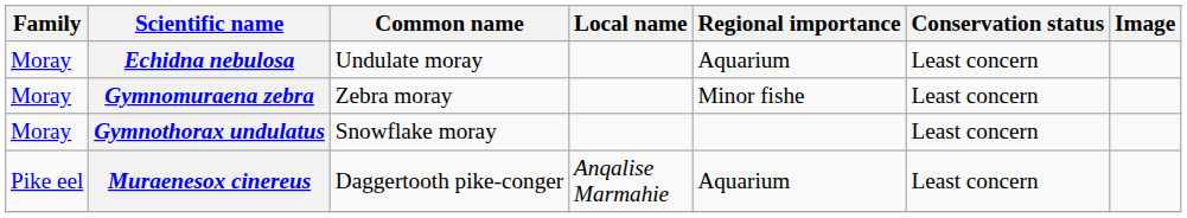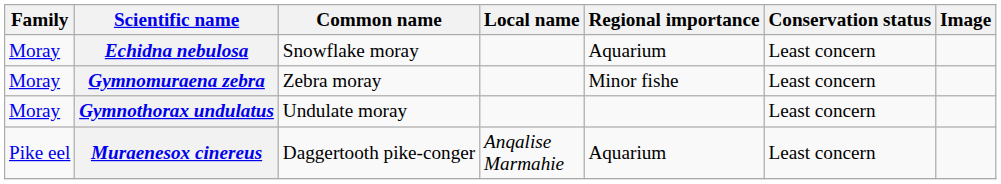 <table class="wikitable sortable">
 <tr>
 <th>Family</th>
 <th><a href='#'>Scientific name</a></th>
 <th><strong>Common name</strong></th>
 <th><strong>Local name</strong></th>
 <th>Regional importance</th>
 <th>Conservation status</th>
 <th>Image</th>
 </tr>
 <tr>
 <td><a href='#'>Moray</a></td>
 <th><em><a href='#'>Echidna nebulosa</a></em></th>
-<td>Undulate moray</td>
+<td>Snowflake moray</td>
 <td></td>
 <td>Aquarium</td>
 <td>Least concern</td>
 <td></td>
 </tr>
 <tr>
 <td><a href='#'>Moray</a></td>
 <th><em><a href='#'>Gymnomuraena zebra</a></em></th>
 <td>Zebra moray</td>
 <td></td>
 <td>Minor fishe</td>
 <td>Least concern</td>
 <td></td>
 </tr>
 <tr>
 <td><a href='#'>Moray</a></td>
 <th><em><a href='#'>Gymnothorax undulatus</a></em></th>
-<td>Snowflake moray</td>
+<td>Undulate moray</td>
 <td></td>
 <td></td>
 <td>Least concern</td>
 <td></td>
 </tr>
 <tr>
 <td><a href='#'>Pike eel</a></td>
 <th><em><a href='#'>Muraenesox cinereus</a></em></th>
 <td>Daggertooth pike-conger</td>
 <td><em>Anqalise</em> <br> <em>Marmahie</em> </td>
 <td>Aquarium</td>
 <td>Least concern</td>
 <td></td>
 </tr>
 <tr>
 </tr>
 </table>
